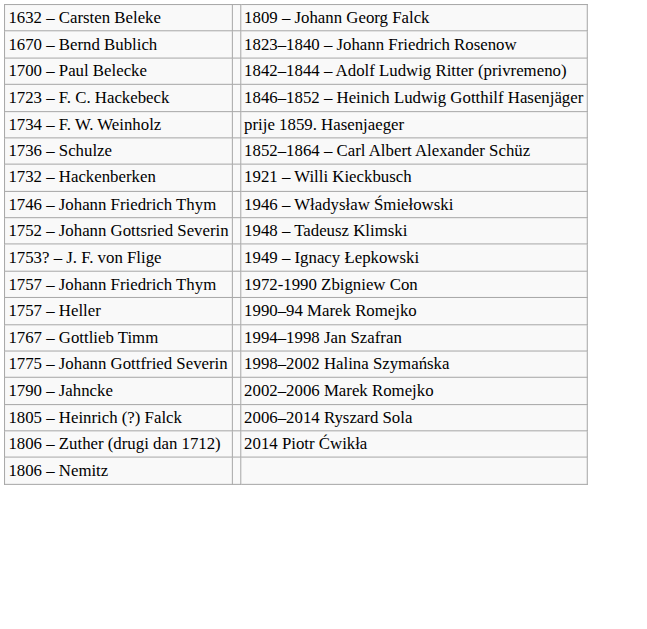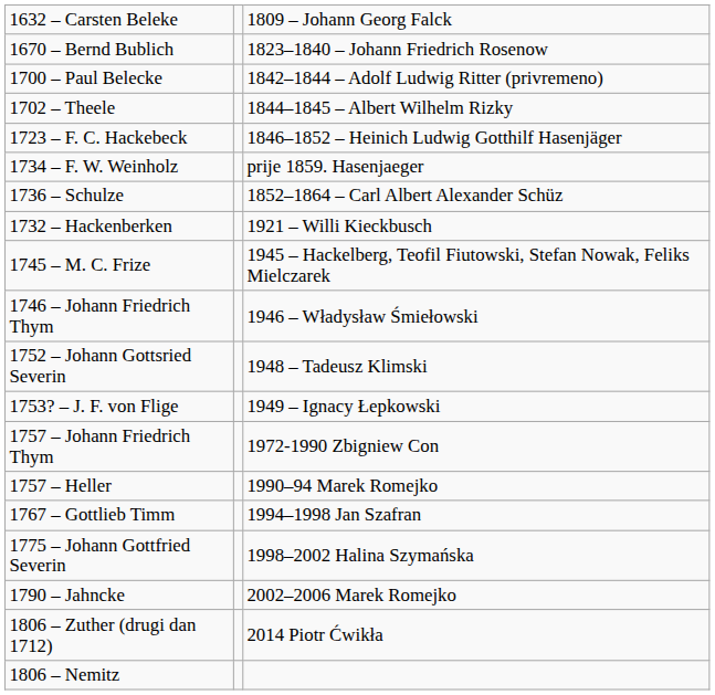 <table class="wikitable">
 <tr>
 <td>1632 – Carsten Beleke</td>
 <td></td>
 <td>1809 – Johann Georg Falck</td>
 </tr>
 <tr>
 <td>1670 – Bernd Bublich</td>
 <td></td>
 <td>1823–1840 – Johann Friedrich Rosenow</td>
 </tr>
 <tr>
 <td>1700 – Paul Belecke</td>
 <td></td>
 <td>1842–1844 – Adolf Ludwig Ritter (privremeno)</td>
+</tr>
+<tr>
+<td>1702 – Theele</td>
+<td></td>
+<td>1844–1845 – Albert Wilhelm Rizky</td>
 </tr>
 <tr>
 <td>1723 – F. C. Hackebeck</td>
 <td></td>
 <td>1846–1852 – Heinich Ludwig Gotthilf Hasenjäger</td>
 </tr>
 <tr>
 <td>1734 – F. W. Weinholz</td>
 <td></td>
 <td>prije 1859. Hasenjaeger</td>
 </tr>
 <tr>
 <td>1736 – Schulze</td>
 <td></td>
 <td>1852–1864 – Carl Albert Alexander Schüz</td>
 </tr>
 <tr>
 <td>1732 – Hackenberken</td>
 <td></td>
 <td>1921 – Willi Kieckbusch</td>
+</tr>
+<tr>
+<td>1745 – M. C. Frize</td>
+<td></td>
+<td>1945 – Hackelberg, Teofil Fiutowski, Stefan Nowak, Feliks Mielczarek</td>
 </tr>
 <tr>
 <td>1746 – Johann Friedrich Thym</td>
 <td></td>
 <td>1946 – Władysław Śmiełowski</td>
 </tr>
 <tr>
 <td>1752 – Johann Gottsried Severin</td>
 <td></td>
 <td>1948 – Tadeusz Klimski</td>
 </tr>
 <tr>
 <td>1753? – J. F. von Flige</td>
 <td></td>
 <td>1949 – Ignacy Łepkowski</td>
 </tr>
 <tr>
 <td>1757 – Johann Friedrich Thym</td>
 <td></td>
 <td>1972-1990 Zbigniew Con</td>
 </tr>
 <tr>
 <td>1757 – Heller</td>
 <td></td>
 <td>1990–94 Marek Romejko</td>
 </tr>
 <tr>
 <td>1767 – Gottlieb Timm</td>
 <td></td>
 <td>1994–1998 Jan Szafran</td>
 </tr>
 <tr>
 <td>1775 – Johann Gottfried Severin</td>
 <td></td>
 <td>1998–2002 Halina Szymańska</td>
 </tr>
 <tr>
 <td>1790 – Jahncke</td>
 <td></td>
 <td>2002–2006 Marek Romejko</td>
 </tr>
 <tr>
-<td>1805 – Heinrich (?) Falck</td>
-<td></td>
-<td>2006–2014 Ryszard Sola</td>
-</tr>
-<tr>
 <td>1806 – Zuther (drugi dan 1712)</td>
 <td></td>
 <td>2014 Piotr Ćwikła</td>
 </tr>
 <tr>
 <td>1806 – Nemitz</td>
 <td></td>
 <td></td>
 </tr>
 </table>
